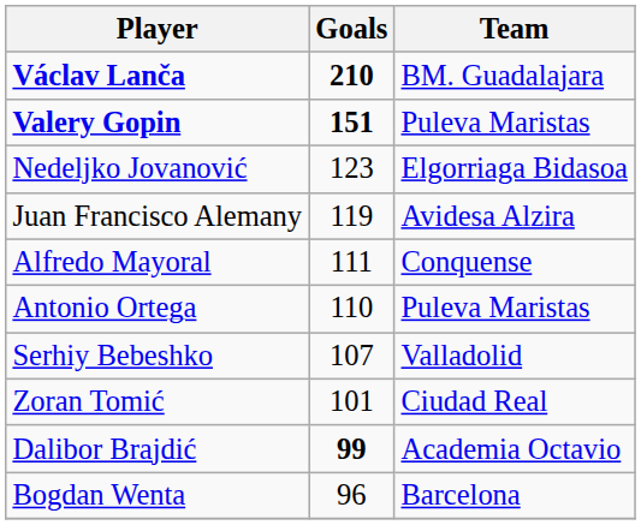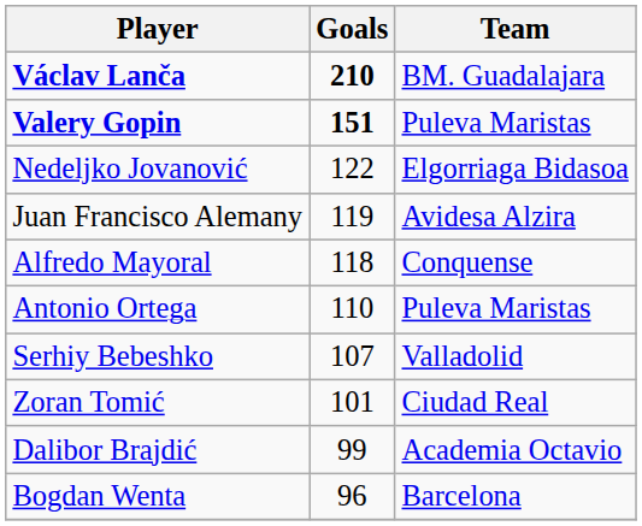 <table class="wikitable">
 <tr>
 <th>Player</th>
 <th>Goals</th>
 <th>Team</th>
 </tr>
 <tr>
 <td> <strong><a href='#'>Václav Lanča</a></strong></td>
 <td style="text-align:center;"><strong>210</strong></td>
 <td><a href='#'>BM. Guadalajara</a></td>
 </tr>
 <tr>
 <td> <strong><a href='#'>Valery Gopin</a></strong></td>
 <td style="text-align:center;"><strong>151</strong></td>
 <td><a href='#'>Puleva Maristas</a></td>
 </tr>
 <tr>
 <td> <a href='#'>Nedeljko Jovanović</a></td>
-<td style="text-align:center;">123</td>
+<td style="text-align:center;">122</td>
 <td><a href='#'>Elgorriaga Bidasoa</a></td>
 </tr>
 <tr>
 <td> Juan Francisco Alemany</td>
 <td style="text-align:center;">119</td>
 <td><a href='#'>Avidesa Alzira</a></td>
 </tr>
 <tr>
 <td> <a href='#'>Alfredo Mayoral</a></td>
-<td style="text-align:center;">111</td>
+<td style="text-align:center;">118</td>
 <td><a href='#'>Conquense</a></td>
 </tr>
 <tr>
 <td> <a href='#'>Antonio Ortega</a></td>
 <td style="text-align:center;">110</td>
 <td><a href='#'>Puleva Maristas</a></td>
 </tr>
 <tr>
 <td> <a href='#'>Serhiy Bebeshko</a></td>
 <td style="text-align:center;">107</td>
 <td><a href='#'>Valladolid</a></td>
 </tr>
 <tr>
 <td> <a href='#'>Zoran Tomić</a></td>
 <td style="text-align:center;">101</td>
 <td><a href='#'>Ciudad Real</a></td>
 </tr>
 <tr>
 <td> <a href='#'>Dalibor Brajdić</a></td>
-<td style="text-align:center;"><strong>99</strong></td>
+<td style="text-align:center;">99</td>
 <td><a href='#'>Academia Octavio</a></td>
 </tr>
 <tr>
 <td> <a href='#'>Bogdan Wenta</a></td>
 <td style="text-align:center;">96</td>
 <td><a href='#'>Barcelona</a></td>
 </tr>
 <tr>
 </tr>
 </table>
